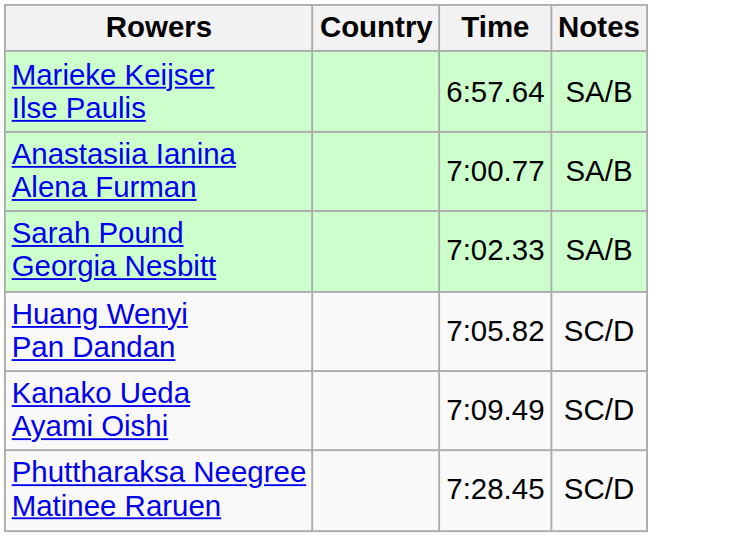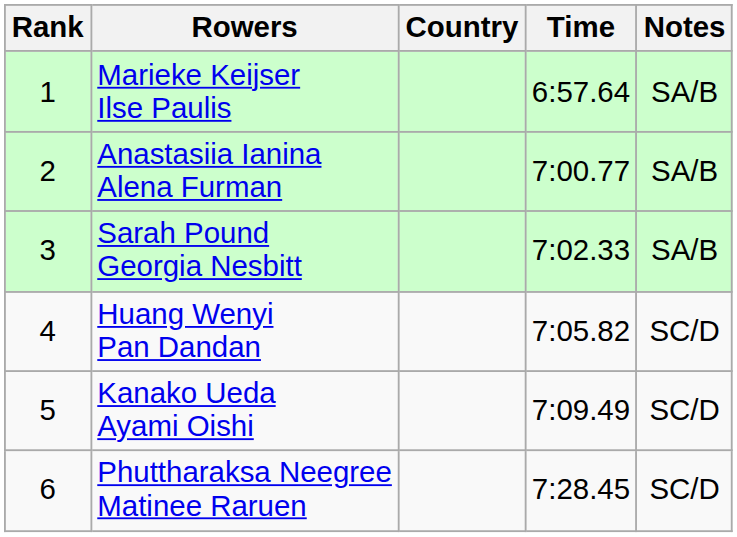 <table class="wikitable" style="text-align:center">
 <tr>
+<th>Rank</th>
 <th>Rowers</th>
 <th>Country</th>
 <th>Time</th>
 <th>Notes</th>
 </tr>
 <tr bgcolor=ccffcc>
+<td>1</td>
 <td align="left"><a href='#'>Marieke Keijser</a><br><a href='#'>Ilse Paulis</a></td>
 <td align="left"></td>
 <td>6:57.64</td>
 <td>SA/B</td>
 </tr>
 <tr bgcolor=ccffcc>
+<td>2</td>
 <td align="left"><a href='#'>Anastasiia Ianina</a><br><a href='#'>Alena Furman</a></td>
 <td align="left"></td>
 <td>7:00.77</td>
 <td>SA/B</td>
 </tr>
 <tr bgcolor=ccffcc>
+<td>3</td>
 <td align="left"><a href='#'>Sarah Pound</a><br><a href='#'>Georgia Nesbitt</a></td>
 <td align="left"></td>
 <td>7:02.33</td>
 <td>SA/B</td>
 </tr>
 <tr>
+<td>4</td>
 <td align="left"><a href='#'>Huang Wenyi</a><br><a href='#'>Pan Dandan</a></td>
 <td align="left"></td>
 <td>7:05.82</td>
 <td>SC/D</td>
 </tr>
 <tr>
+<td>5</td>
 <td align="left"><a href='#'>Kanako Ueda</a><br><a href='#'>Ayami Oishi</a></td>
 <td align="left"></td>
 <td>7:09.49</td>
 <td>SC/D</td>
 </tr>
 <tr>
+<td>6</td>
 <td align="left"><a href='#'>Phuttharaksa Neegree</a><br><a href='#'>Matinee Raruen</a></td>
 <td align="left"></td>
 <td>7:28.45</td>
 <td>SC/D</td>
 </tr>
 </table>
